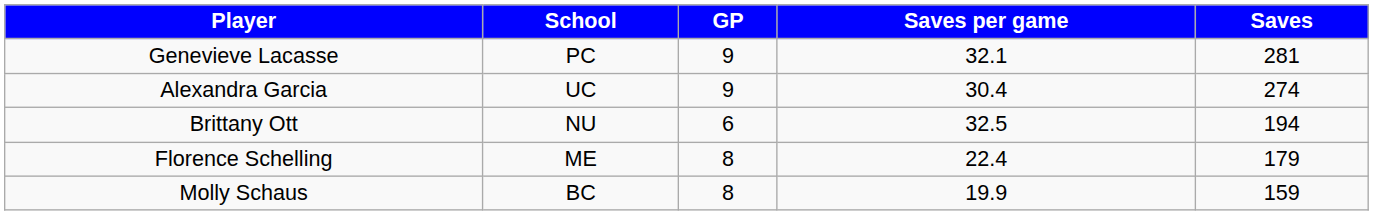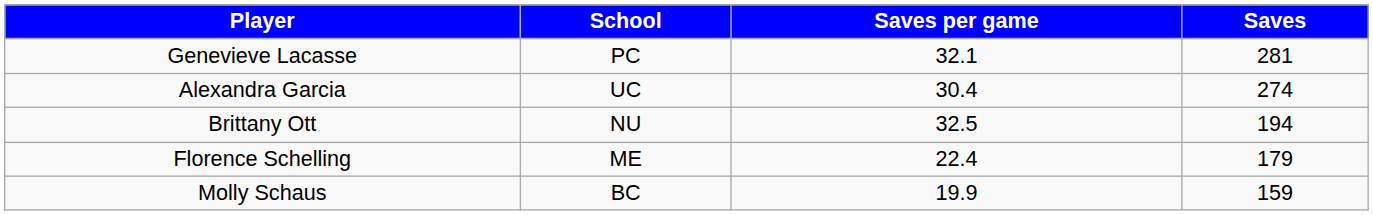 <table class="wikitable" style="width:80%;">
 <tr style="text-align:center; background:blue; color:#fff;">
 <td><strong>Player</strong></td>
 <td><strong>School</strong></td>
-<td><strong>GP</strong></td>
 <td><strong>Saves per game</strong></td>
 <td><strong>Saves</strong></td>
 </tr>
 <tr style="text-align:center;" bgcolor="">
 <td>Genevieve Lacasse</td>
 <td>PC</td>
-<td>9</td>
 <td>32.1</td>
 <td>281</td>
 </tr>
 <tr style="text-align:center;" bgcolor="">
 <td>Alexandra Garcia</td>
 <td>UC</td>
-<td>9</td>
 <td>30.4</td>
 <td>274</td>
 </tr>
 <tr style="text-align:center;" bgcolor="">
 <td>Brittany Ott</td>
 <td>NU</td>
-<td>6</td>
 <td>32.5</td>
 <td>194</td>
 </tr>
 <tr style="text-align:center;" bgcolor="">
 <td>Florence Schelling</td>
 <td>ME</td>
-<td>8</td>
 <td>22.4</td>
 <td>179</td>
 </tr>
 <tr style="text-align:center;" bgcolor="">
 <td>Molly Schaus</td>
 <td>BC</td>
-<td>8</td>
 <td>19.9</td>
 <td>159</td>
 </tr>
 </table>
